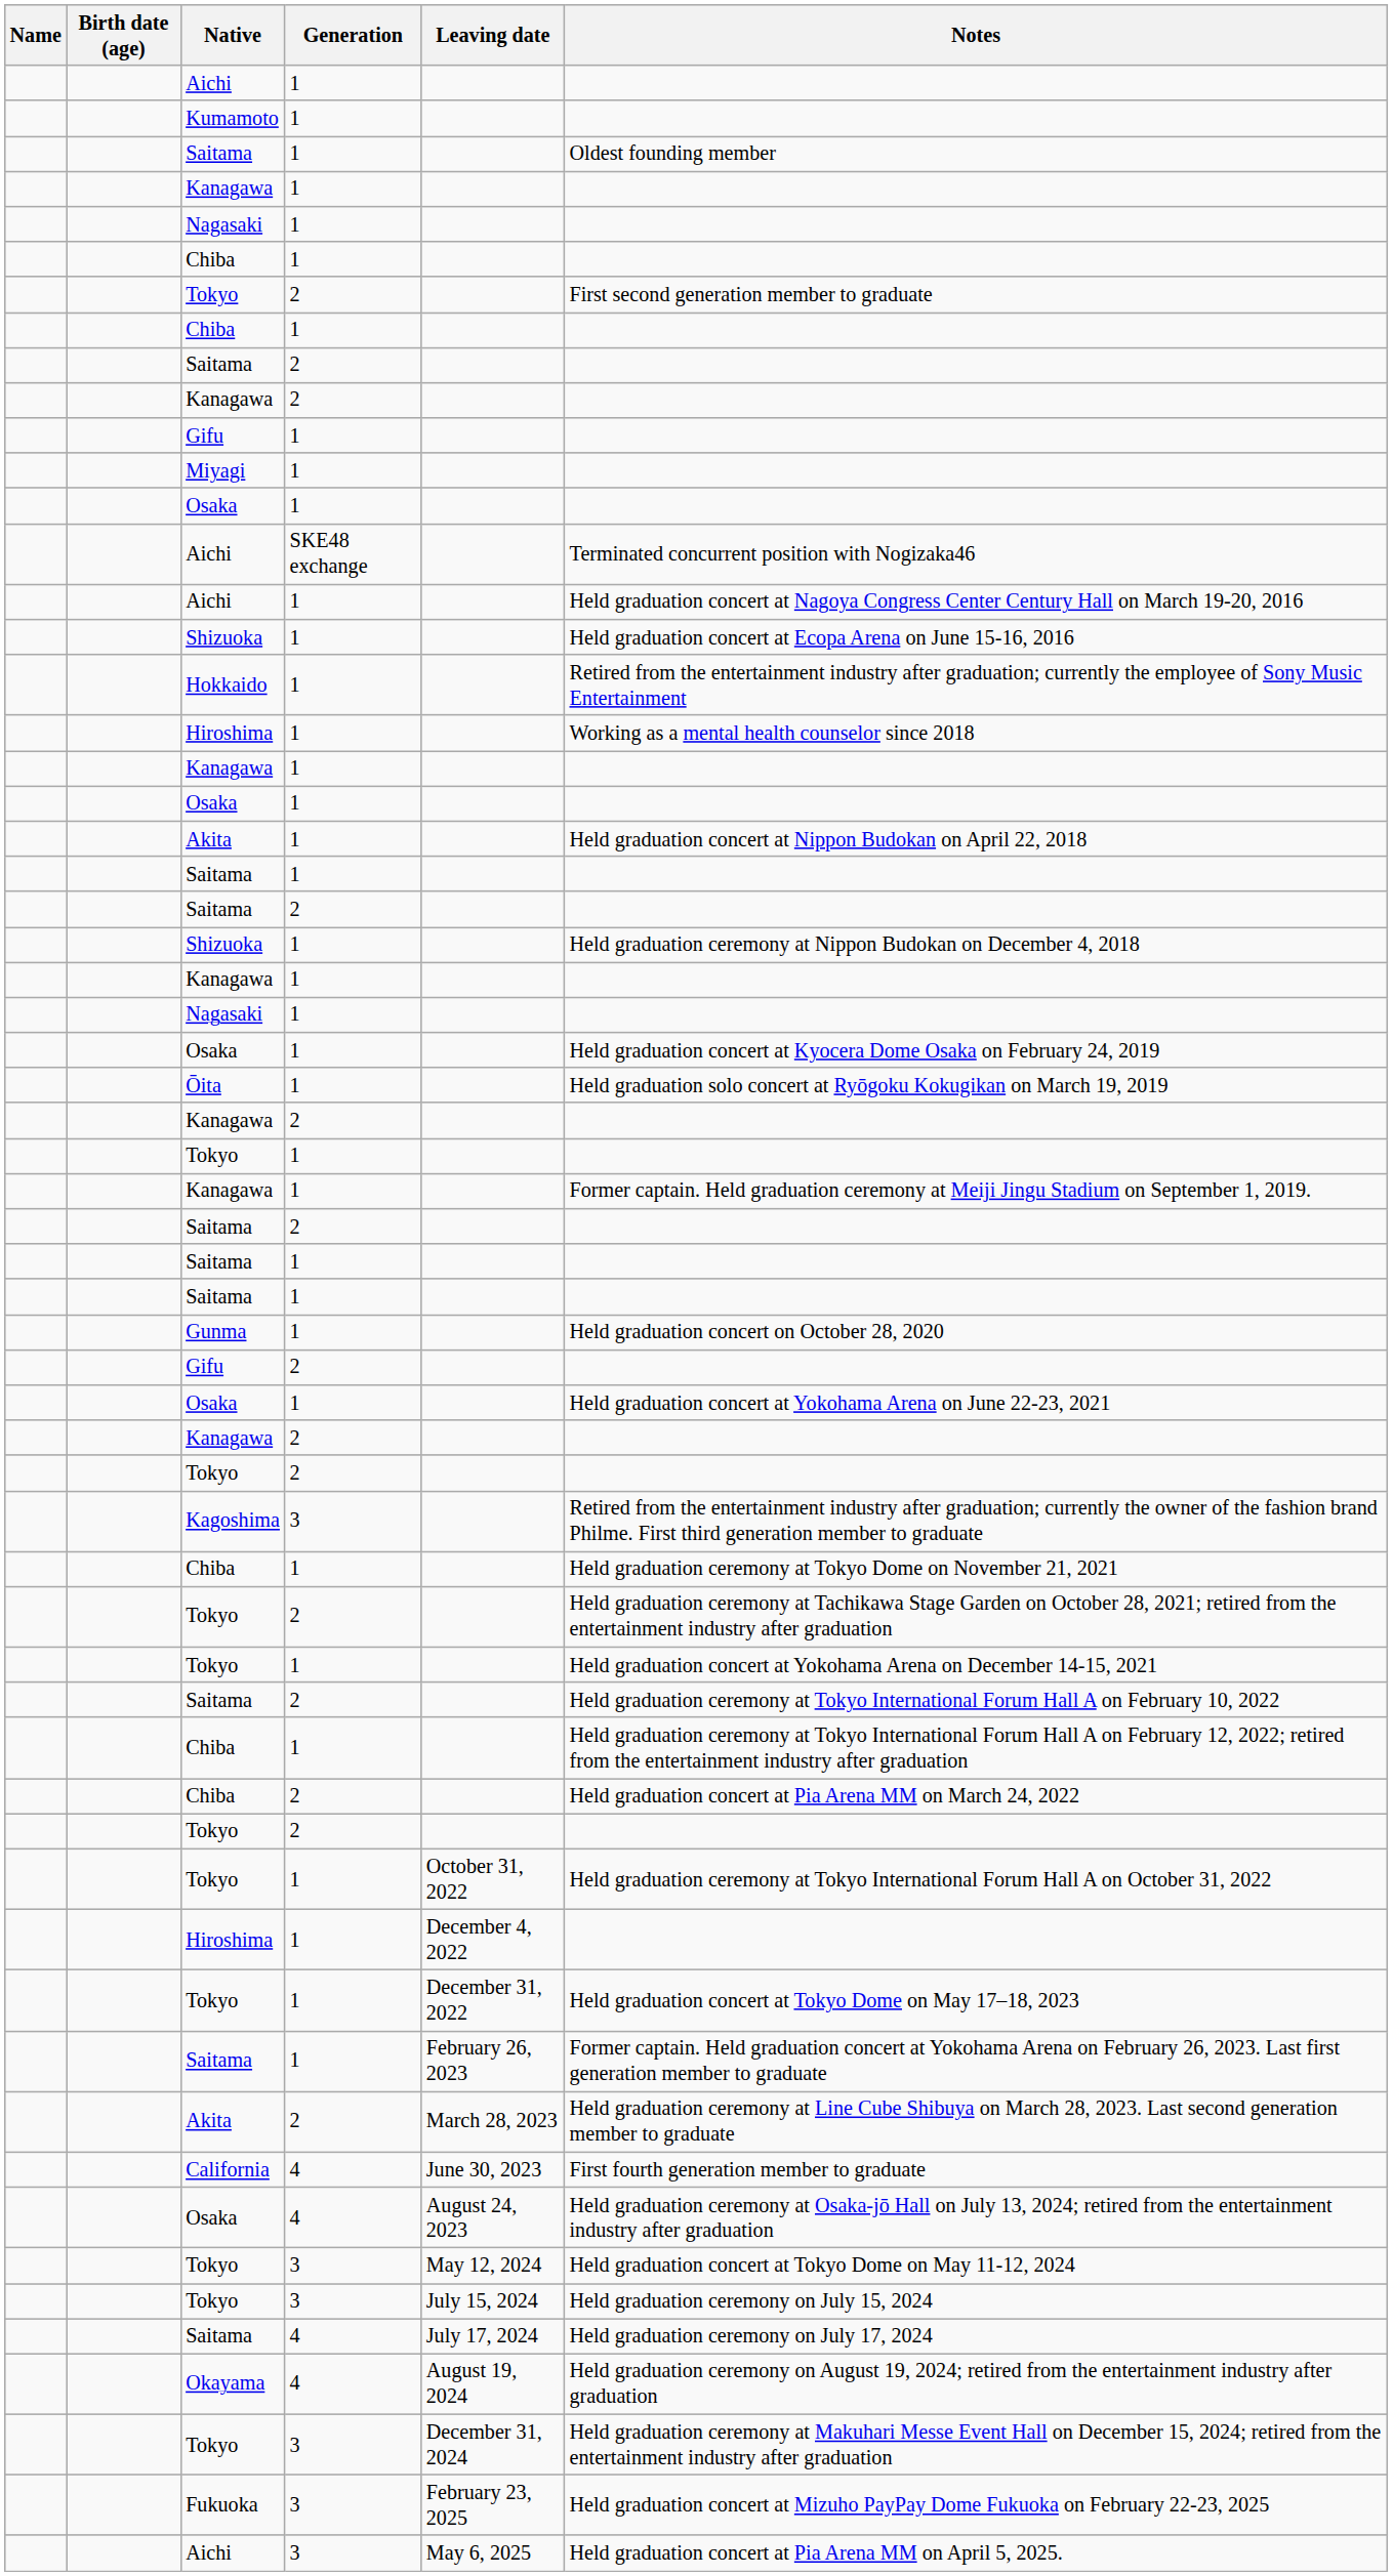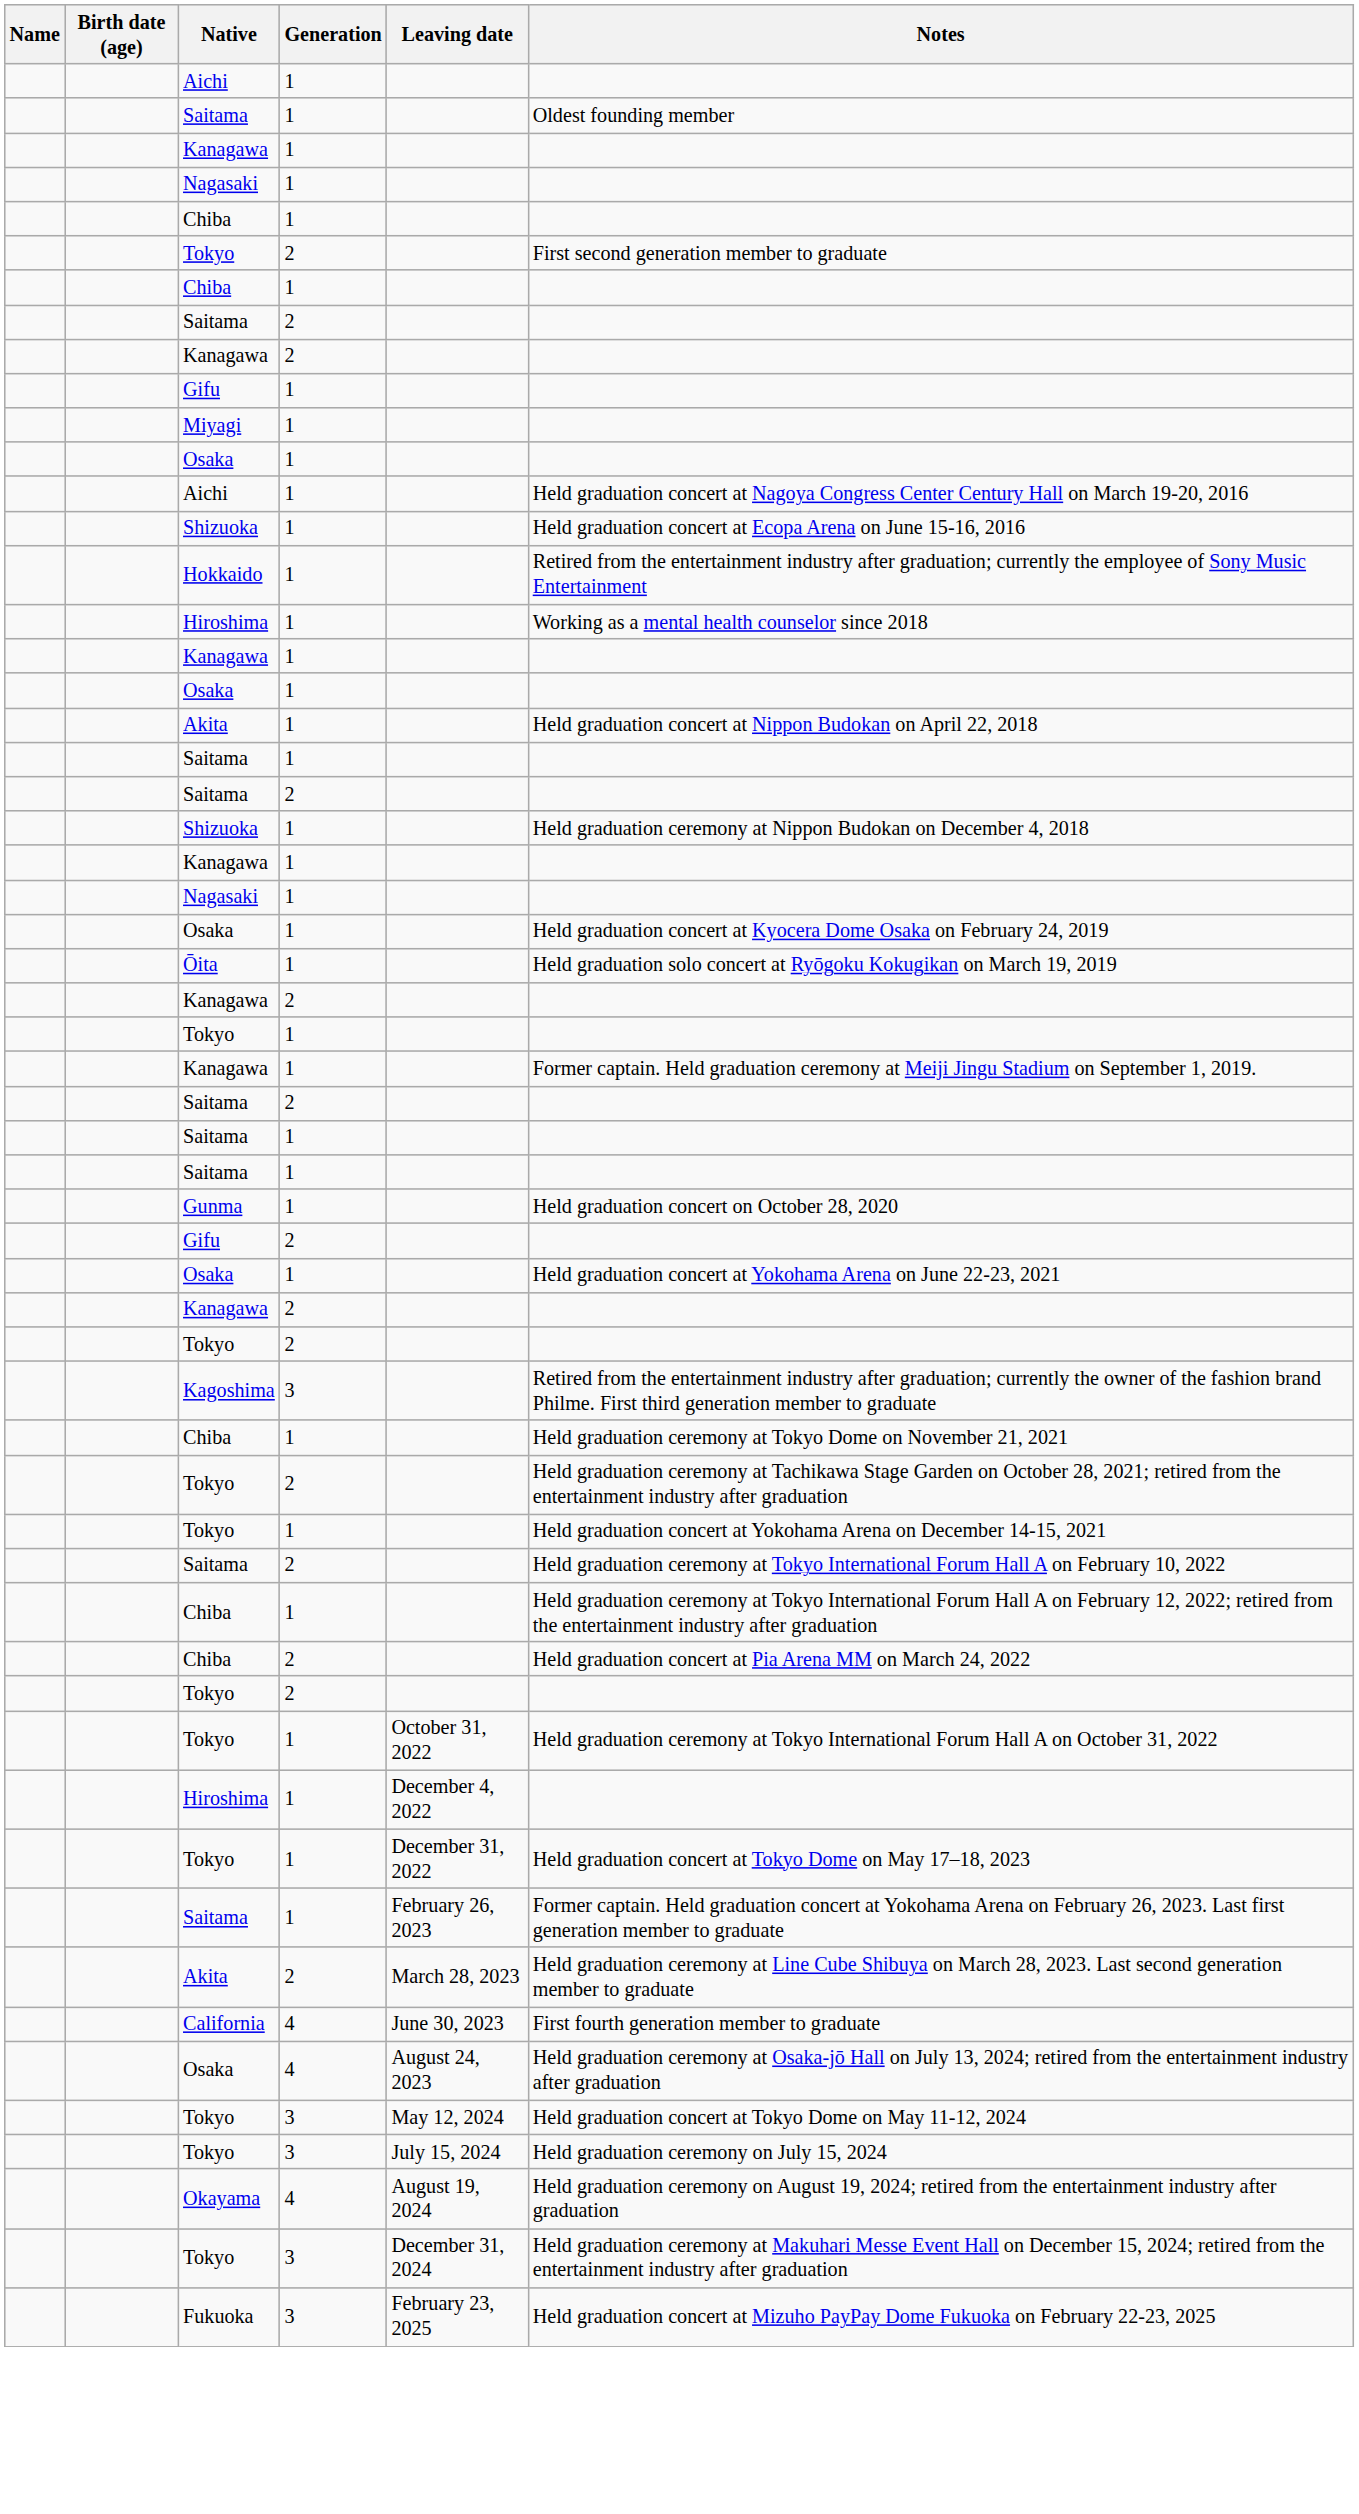 <table class="wikitable sortable" style="text-align:left; font-size:small;">
 <tr>
 <th>Name</th>
 <th>Birth date (age)</th>
 <th>Native</th>
 <th>Generation</th>
 <th>Leaving date</th>
 <th>Notes</th>
 </tr>
 <tr>
 <td></td>
 <td></td>
 <td><a href='#'>Aichi</a></td>
-<td>1</td>
-<td></td>
-<td></td>
-</tr>
-<tr>
-<td></td>
-<td></td>
-<td><a href='#'>Kumamoto</a></td>
 <td>1</td>
 <td></td>
 <td></td>
 </tr>
 <tr>
 <td></td>
 <td></td>
 <td><a href='#'>Saitama</a></td>
 <td>1</td>
 <td></td>
 <td>Oldest founding member</td>
 </tr>
 <tr>
 <td></td>
 <td></td>
 <td><a href='#'>Kanagawa</a></td>
 <td>1</td>
 <td></td>
 <td></td>
 </tr>
 <tr>
 <td></td>
 <td></td>
 <td><a href='#'>Nagasaki</a></td>
 <td>1</td>
 <td></td>
 <td></td>
 </tr>
 <tr>
 <td></td>
 <td></td>
 <td>Chiba</td>
 <td>1</td>
 <td></td>
 <td></td>
 </tr>
 <tr>
 <td></td>
 <td></td>
 <td><a href='#'>Tokyo</a></td>
 <td>2</td>
 <td></td>
 <td>First second generation member to graduate</td>
 </tr>
 <tr>
 <td></td>
 <td></td>
 <td><a href='#'>Chiba</a></td>
 <td>1</td>
 <td></td>
 <td></td>
 </tr>
 <tr>
 <td></td>
 <td></td>
 <td>Saitama</td>
 <td>2</td>
 <td></td>
 <td></td>
 </tr>
 <tr>
 <td></td>
 <td></td>
 <td>Kanagawa</td>
 <td>2</td>
 <td></td>
 <td></td>
 </tr>
 <tr>
 <td></td>
 <td></td>
 <td><a href='#'>Gifu</a></td>
 <td>1</td>
 <td></td>
 <td></td>
 </tr>
 <tr>
 <td></td>
 <td></td>
 <td><a href='#'>Miyagi</a></td>
 <td>1</td>
 <td></td>
 <td></td>
 </tr>
 <tr>
 <td></td>
 <td></td>
 <td><a href='#'>Osaka</a></td>
 <td>1</td>
 <td></td>
 <td></td>
-</tr>
-<tr>
-<td></td>
-<td></td>
-<td>Aichi</td>
-<td>SKE48 exchange</td>
-<td></td>
-<td>Terminated concurrent position with Nogizaka46</td>
 </tr>
 <tr>
 <td></td>
 <td></td>
 <td>Aichi</td>
 <td>1</td>
 <td></td>
 <td>Held graduation concert at <a href='#'>Nagoya Congress Center Century Hall</a> on March 19-20, 2016</td>
 </tr>
 <tr>
 <td></td>
 <td></td>
 <td><a href='#'>Shizuoka</a></td>
 <td>1</td>
 <td></td>
 <td>Held graduation concert at <a href='#'>Ecopa Arena</a> on June 15-16, 2016</td>
 </tr>
 <tr>
 <td></td>
 <td></td>
 <td><a href='#'>Hokkaido</a></td>
 <td>1</td>
 <td></td>
 <td>Retired from the entertainment industry after graduation; currently the employee of <a href='#'>Sony Music Entertainment</a></td>
 </tr>
 <tr>
 <td></td>
 <td></td>
 <td><a href='#'>Hiroshima</a></td>
 <td>1</td>
 <td></td>
 <td>Working as a <a href='#'>mental health counselor</a> since 2018</td>
 </tr>
 <tr>
 <td></td>
 <td></td>
 <td><a href='#'>Kanagawa</a></td>
 <td>1</td>
 <td></td>
 <td></td>
 </tr>
 <tr>
 <td></td>
 <td></td>
 <td><a href='#'>Osaka</a></td>
 <td>1</td>
 <td></td>
 <td></td>
 </tr>
 <tr>
 <td></td>
 <td></td>
 <td><a href='#'>Akita</a></td>
 <td>1</td>
 <td></td>
 <td>Held graduation concert at <a href='#'>Nippon Budokan</a> on April 22, 2018</td>
 </tr>
 <tr>
 <td></td>
 <td></td>
 <td>Saitama</td>
 <td>1</td>
 <td></td>
 <td></td>
 </tr>
 <tr>
 <td></td>
 <td></td>
 <td>Saitama</td>
 <td>2</td>
 <td></td>
 <td></td>
 </tr>
 <tr>
 <td></td>
 <td></td>
 <td><a href='#'>Shizuoka</a></td>
 <td>1</td>
 <td></td>
 <td>Held graduation ceremony at Nippon Budokan on December 4, 2018</td>
 </tr>
 <tr>
 <td></td>
 <td></td>
 <td>Kanagawa</td>
 <td>1</td>
 <td></td>
 <td></td>
 </tr>
 <tr>
 <td></td>
 <td></td>
 <td><a href='#'>Nagasaki</a></td>
 <td>1</td>
 <td></td>
 <td></td>
 </tr>
 <tr>
 <td></td>
 <td></td>
 <td>Osaka</td>
 <td>1</td>
 <td></td>
 <td>Held graduation concert at <a href='#'>Kyocera Dome Osaka</a> on February 24, 2019</td>
 </tr>
 <tr>
 <td></td>
 <td></td>
 <td><a href='#'>Ōita</a></td>
 <td>1</td>
 <td></td>
 <td>Held graduation solo concert at <a href='#'>Ryōgoku Kokugikan</a> on March 19, 2019</td>
 </tr>
 <tr>
 <td></td>
 <td></td>
 <td>Kanagawa</td>
 <td>2</td>
 <td></td>
 <td></td>
 </tr>
 <tr>
 <td></td>
 <td></td>
 <td>Tokyo</td>
 <td>1</td>
 <td></td>
 <td></td>
 </tr>
 <tr>
 <td></td>
 <td></td>
 <td>Kanagawa</td>
 <td>1</td>
 <td></td>
 <td>Former captain. Held graduation ceremony at <a href='#'>Meiji Jingu Stadium</a> on September 1, 2019.</td>
 </tr>
 <tr>
 <td></td>
 <td></td>
 <td>Saitama</td>
 <td>2</td>
 <td></td>
 <td></td>
 </tr>
 <tr>
 <td></td>
 <td></td>
 <td>Saitama</td>
 <td>1</td>
 <td></td>
 <td></td>
 </tr>
 <tr>
 <td></td>
 <td></td>
 <td>Saitama</td>
 <td>1</td>
 <td></td>
 <td></td>
 </tr>
 <tr>
 <td></td>
 <td></td>
 <td><a href='#'>Gunma</a></td>
 <td>1</td>
 <td></td>
 <td>Held graduation concert on October 28, 2020</td>
 </tr>
 <tr>
 <td></td>
 <td></td>
 <td><a href='#'>Gifu</a></td>
 <td>2</td>
 <td></td>
 <td></td>
 </tr>
 <tr>
 <td></td>
 <td></td>
 <td><a href='#'>Osaka</a></td>
 <td>1</td>
 <td></td>
 <td>Held graduation concert at <a href='#'>Yokohama Arena</a> on June 22-23, 2021</td>
 </tr>
 <tr>
 <td></td>
 <td></td>
 <td><a href='#'>Kanagawa</a></td>
 <td>2</td>
 <td></td>
 <td></td>
 </tr>
 <tr>
 <td></td>
 <td></td>
 <td>Tokyo</td>
 <td>2</td>
 <td></td>
 <td></td>
 </tr>
 <tr>
 <td></td>
 <td></td>
 <td><a href='#'>Kagoshima</a></td>
 <td>3</td>
 <td></td>
 <td>Retired from the entertainment industry after graduation; currently the owner of the fashion brand Philme. First third generation member to graduate</td>
 </tr>
 <tr>
 <td></td>
 <td></td>
 <td>Chiba</td>
 <td>1</td>
 <td></td>
 <td>Held graduation ceremony at Tokyo Dome on November 21, 2021</td>
 </tr>
 <tr>
 <td></td>
 <td></td>
 <td>Tokyo</td>
 <td>2</td>
 <td></td>
 <td>Held graduation ceremony at Tachikawa Stage Garden on October 28, 2021; retired from the entertainment industry after graduation</td>
 </tr>
 <tr>
 <td></td>
 <td></td>
 <td>Tokyo</td>
 <td>1</td>
 <td></td>
 <td>Held graduation concert at Yokohama Arena on December 14-15, 2021</td>
 </tr>
 <tr>
 <td></td>
 <td></td>
 <td>Saitama</td>
 <td>2</td>
 <td></td>
 <td>Held graduation ceremony at <a href='#'>Tokyo International Forum Hall A</a> on February 10, 2022</td>
 </tr>
 <tr>
 <td></td>
 <td></td>
 <td>Chiba</td>
 <td>1</td>
 <td></td>
 <td>Held graduation ceremony at Tokyo International Forum Hall A on February 12, 2022; retired from the entertainment industry after graduation</td>
 </tr>
 <tr>
 <td></td>
 <td></td>
 <td>Chiba</td>
 <td>2</td>
 <td></td>
 <td>Held graduation concert at <a href='#'>Pia Arena MM</a> on March 24, 2022</td>
 </tr>
 <tr>
 <td></td>
 <td></td>
 <td>Tokyo</td>
 <td>2</td>
 <td></td>
 <td></td>
 </tr>
 <tr>
 <td></td>
 <td></td>
 <td>Tokyo</td>
 <td>1</td>
 <td>October 31, 2022</td>
 <td>Held graduation ceremony at Tokyo International Forum Hall A on October 31, 2022</td>
 </tr>
 <tr>
 <td></td>
 <td></td>
 <td><a href='#'>Hiroshima</a></td>
 <td>1</td>
 <td>December 4, 2022</td>
 <td></td>
 </tr>
 <tr>
 <td></td>
 <td></td>
 <td>Tokyo</td>
 <td>1</td>
 <td>December 31, 2022</td>
 <td>Held graduation concert at <a href='#'>Tokyo Dome</a> on May 17–18, 2023</td>
 </tr>
 <tr>
 <td></td>
 <td></td>
 <td><a href='#'>Saitama</a></td>
 <td>1</td>
 <td>February 26, 2023</td>
 <td>Former captain. Held graduation concert at Yokohama Arena on February 26, 2023. Last first generation member to graduate</td>
 </tr>
 <tr>
 <td></td>
 <td></td>
 <td><a href='#'>Akita</a></td>
 <td>2</td>
 <td>March 28, 2023</td>
 <td>Held graduation ceremony at <a href='#'>Line Cube Shibuya</a> on March 28, 2023. Last second generation member to graduate</td>
 </tr>
 <tr>
 <td></td>
 <td></td>
 <td><a href='#'>California</a></td>
 <td>4</td>
 <td>June 30, 2023</td>
 <td>First fourth generation member to graduate</td>
 </tr>
 <tr>
 <td></td>
 <td></td>
 <td>Osaka</td>
 <td>4</td>
 <td>August 24, 2023</td>
 <td>Held graduation ceremony at <a href='#'>Osaka-jō Hall</a> on July 13, 2024; retired from the entertainment industry after graduation</td>
 </tr>
 <tr>
 <td></td>
 <td></td>
 <td>Tokyo</td>
 <td>3</td>
 <td>May 12, 2024</td>
 <td>Held graduation concert at Tokyo Dome on May 11-12, 2024</td>
 </tr>
 <tr>
 <td></td>
 <td></td>
 <td>Tokyo</td>
 <td>3</td>
 <td>July 15, 2024</td>
 <td>Held graduation ceremony on July 15, 2024</td>
 </tr>
 <tr>
 <td></td>
 <td></td>
-<td>Saitama</td>
-<td>4</td>
-<td>July 17, 2024</td>
-<td>Held graduation ceremony on July 17, 2024</td>
-</tr>
-<tr>
-<td></td>
-<td></td>
 <td><a href='#'>Okayama</a></td>
 <td>4</td>
 <td>August 19, 2024</td>
 <td>Held graduation ceremony on August 19, 2024; retired from the entertainment industry after graduation</td>
 </tr>
 <tr>
 <td></td>
 <td></td>
 <td>Tokyo</td>
 <td>3</td>
 <td>December 31, 2024</td>
 <td>Held graduation ceremony at <a href='#'>Makuhari Messe Event Hall</a> on December 15, 2024; retired from the entertainment industry after graduation</td>
 </tr>
 <tr>
 <td></td>
 <td></td>
 <td>Fukuoka</td>
 <td>3</td>
 <td>February 23, 2025</td>
 <td>Held graduation concert at <a href='#'>Mizuho PayPay Dome Fukuoka</a> on February 22-23, 2025</td>
 </tr>
-<tr>
-<td></td>
-<td></td>
-<td>Aichi</td>
-<td>3</td>
-<td>May 6, 2025</td>
-<td>Held graduation concert at <a href='#'>Pia Arena MM</a> on April 5, 2025.</td>
-</tr>
 </table>
